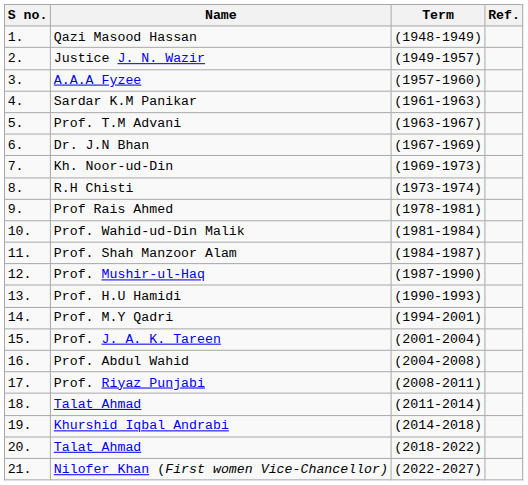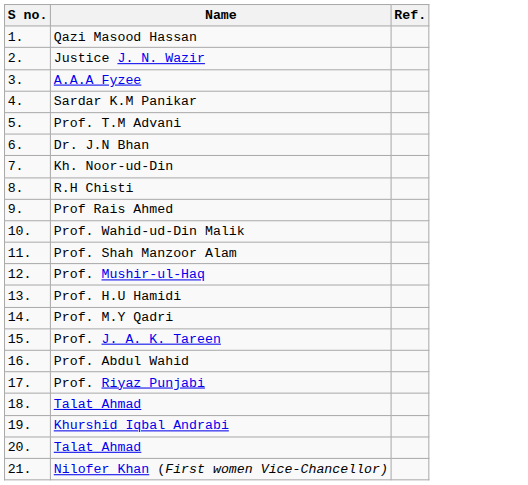 <table class="wikitable">
 <tr>
 <th>S no.</th>
 <th>Name</th>
-<th>Term</th>
 <th>Ref.</th>
 </tr>
 <tr>
 <td>1.</td>
 <td>Qazi Masood Hassan</td>
-<td>(1948-1949)</td>
 <td></td>
 </tr>
 <tr>
 <td>2.</td>
 <td>Justice <a href='#'>J. N. Wazir</a></td>
-<td>(1949-1957)</td>
 <td></td>
 </tr>
 <tr>
 <td>3.</td>
 <td><a href='#'>A.A.A Fyzee</a></td>
-<td>(1957-1960)</td>
 <td></td>
 </tr>
 <tr>
 <td>4.</td>
 <td>Sardar K.M Panikar</td>
-<td>(1961-1963)</td>
 <td></td>
 </tr>
 <tr>
 <td>5.</td>
 <td>Prof. T.M Advani</td>
-<td>(1963-1967)</td>
 <td></td>
 </tr>
 <tr>
 <td>6.</td>
 <td>Dr. J.N Bhan</td>
-<td>(1967-1969)</td>
 <td></td>
 </tr>
 <tr>
 <td>7.</td>
 <td>Kh. Noor-ud-Din</td>
-<td>(1969-1973)</td>
 <td></td>
 </tr>
 <tr>
 <td>8.</td>
 <td>R.H Chisti</td>
-<td>(1973-1974)</td>
 <td></td>
 </tr>
 <tr>
 <td>9.</td>
 <td>Prof Rais Ahmed</td>
-<td>(1978-1981)</td>
 <td></td>
 </tr>
 <tr>
 <td>10.</td>
 <td>Prof. Wahid-ud-Din Malik</td>
-<td>(1981-1984)</td>
 <td></td>
 </tr>
 <tr>
 <td>11.</td>
 <td>Prof. Shah Manzoor Alam</td>
-<td>(1984-1987)</td>
 <td></td>
 </tr>
 <tr>
 <td>12.</td>
 <td>Prof. <a href='#'>Mushir-ul-Haq</a></td>
-<td>(1987-1990)</td>
 <td></td>
 </tr>
 <tr>
 <td>13.</td>
 <td>Prof. H.U Hamidi</td>
-<td>(1990-1993)</td>
 <td></td>
 </tr>
 <tr>
 <td>14.</td>
 <td>Prof. M.Y Qadri</td>
-<td>(1994-2001)</td>
 <td></td>
 </tr>
 <tr>
 <td>15.</td>
 <td>Prof. <a href='#'>J. A. K. Tareen</a></td>
-<td>(2001-2004)</td>
 <td></td>
 </tr>
 <tr>
 <td>16.</td>
 <td>Prof. Abdul Wahid</td>
-<td>(2004-2008)</td>
 <td></td>
 </tr>
 <tr>
 <td>17.</td>
 <td>Prof. <a href='#'>Riyaz Punjabi</a></td>
-<td>(2008-2011)</td>
 <td></td>
 </tr>
 <tr>
 <td>18.</td>
 <td><a href='#'>Talat Ahmad</a></td>
-<td>(2011-2014)</td>
 <td></td>
 </tr>
 <tr>
 <td>19.</td>
 <td><a href='#'>Khurshid Iqbal Andrabi</a></td>
-<td>(2014-2018)</td>
 <td></td>
 </tr>
 <tr>
 <td>20.</td>
 <td><a href='#'>Talat Ahmad</a></td>
-<td>(2018-2022)</td>
 <td></td>
 </tr>
 <tr>
 <td>21.</td>
 <td><a href='#'>Nilofer Khan</a> (<em>First women Vice-Chancellor)</em></td>
-<td>(2022-2027)</td>
 <td></td>
 </tr>
 </table>
